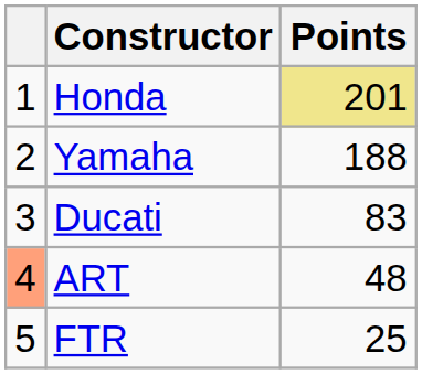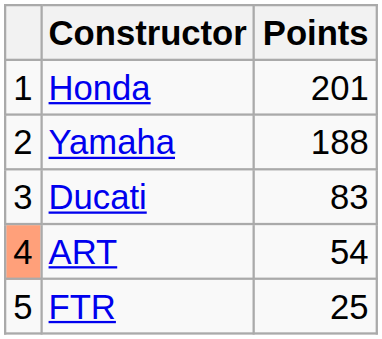 <table class="wikitable" style="font-size: 95%;">
 <tr>
 <th></th>
 <th>Constructor</th>
 <th>Points</th>
 </tr>
 <tr>
 <td align=center>1</td>
 <td> <a href='#'>Honda</a></td>
-<td align=right style="background: khaki;">201</td>
+<td align=right>201</td>
 </tr>
 <tr>
 <td align=center>2</td>
 <td> <a href='#'>Yamaha</a></td>
 <td align=right>188</td>
 </tr>
 <tr>
 <td align=center>3</td>
 <td> <a href='#'>Ducati</a></td>
 <td align=right>83</td>
 </tr>
 <tr>
 <td align=center style="background: lightsalmon;">4</td>
 <td> <a href='#'>ART</a></td>
-<td align=right>48</td>
+<td align=right>54</td>
 </tr>
 <tr>
 <td align=center>5</td>
 <td> <a href='#'>FTR</a></td>
 <td align=right>25</td>
 </tr>
 </table>
